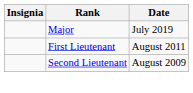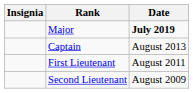 <table class="wikitable">
 <tr>
 <th>Insignia</th>
 <th>Rank</th>
 <th>Date</th>
 </tr>
 <tr>
 <td></td>
 <td><a href='#'>Major</a></td>
-<td>July 2019</td>
+<td><strong>July 2019</strong></td>
+</tr>
+<tr>
+<td></td>
+<td><a href='#'>Captain</a></td>
+<td>August 2013</td>
 </tr>
 <tr>
 <td></td>
 <td><a href='#'>First Lieutenant</a></td>
 <td>August 2011</td>
 </tr>
 <tr>
 <td></td>
 <td><a href='#'>Second Lieutenant</a></td>
 <td>August 2009</td>
 </tr>
 </table>
